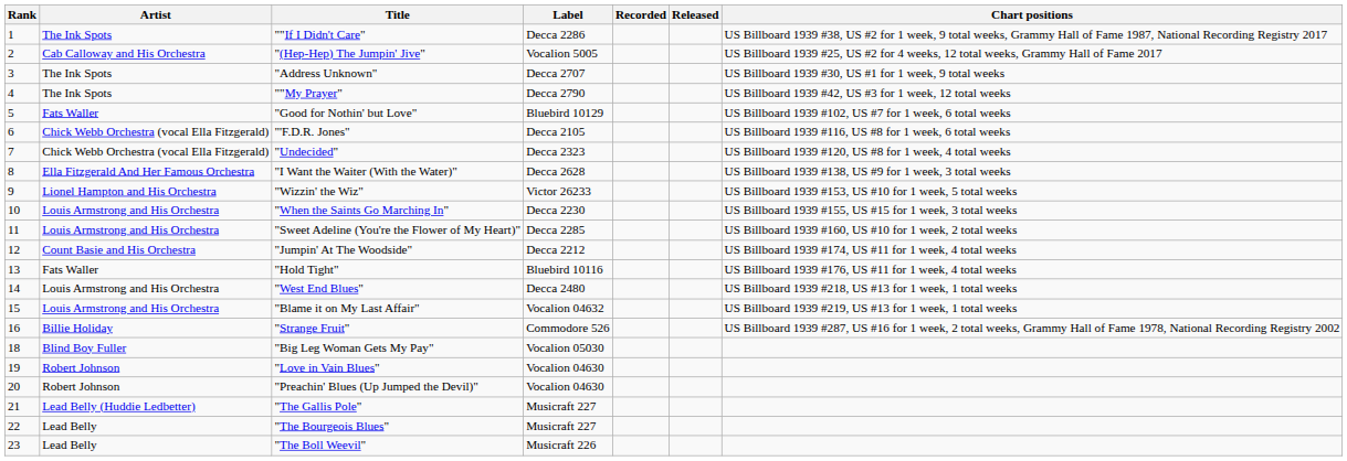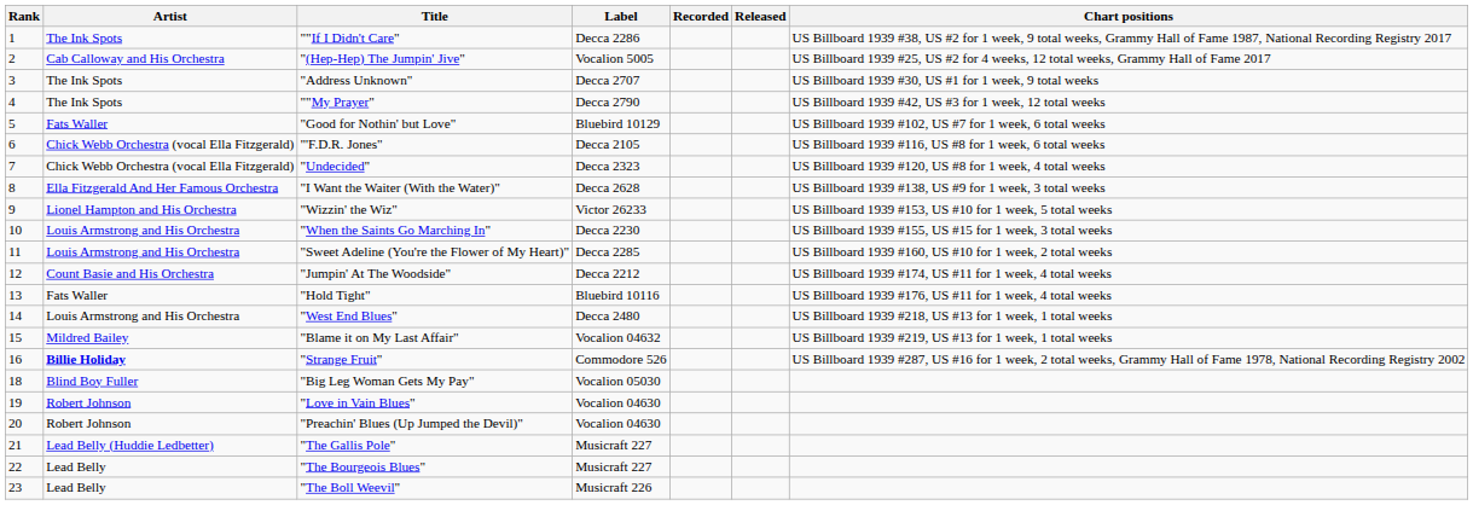 <table class="wikitable">
 <tr>
 <th>Rank</th>
 <th>Artist</th>
 <th>Title</th>
 <th>Label</th>
 <th>Recorded</th>
 <th>Released</th>
 <th>Chart positions</th>
 </tr>
 <tr>
 <td>1</td>
 <td><a href='#'>The Ink Spots</a></td>
 <td>""<a href='#'>If I Didn't Care</a>"</td>
 <td>Decca 2286</td>
 <td></td>
 <td></td>
 <td>US Billboard 1939 #38, US #2 for 1 week, 9 total weeks, Grammy Hall of Fame 1987, National Recording Registry 2017</td>
 </tr>
 <tr>
 <td>2</td>
 <td><a href='#'>Cab Calloway and His Orchestra</a></td>
 <td>"<a href='#'>(Hep-Hep) The Jumpin' Jive</a>"</td>
 <td>Vocalion 5005</td>
 <td></td>
 <td></td>
 <td>US Billboard 1939 #25, US #2 for 4 weeks, 12 total weeks, Grammy Hall of Fame 2017</td>
 </tr>
 <tr>
 <td>3</td>
 <td>The Ink Spots</td>
 <td>"Address Unknown"</td>
 <td>Decca 2707</td>
 <td></td>
 <td></td>
 <td>US Billboard 1939 #30, US #1 for 1 week, 9 total weeks</td>
 </tr>
 <tr>
 <td>4</td>
 <td>The Ink Spots</td>
 <td>""<a href='#'>My Prayer</a>"</td>
 <td>Decca 2790</td>
 <td></td>
 <td></td>
 <td>US Billboard 1939 #42, US #3 for 1 week, 12 total weeks</td>
 </tr>
 <tr>
 <td>5</td>
 <td><a href='#'>Fats Waller</a></td>
 <td>"Good for Nothin' but Love"</td>
 <td>Bluebird 10129</td>
 <td></td>
 <td></td>
 <td>US Billboard 1939 #102, US #7 for 1 week, 6 total weeks</td>
 </tr>
 <tr>
 <td>6</td>
 <td><a href='#'>Chick Webb Orchestra</a> (vocal Ella Fitzgerald)</td>
 <td>"'F.D.R. Jones"</td>
 <td>Decca 2105</td>
 <td></td>
 <td></td>
 <td>US Billboard 1939 #116, US #8 for 1 week, 6 total weeks</td>
 </tr>
 <tr>
 <td>7</td>
 <td>Chick Webb Orchestra (vocal Ella Fitzgerald)</td>
 <td>"<a href='#'>Undecided</a>"</td>
 <td>Decca 2323</td>
 <td></td>
 <td></td>
 <td>US Billboard 1939 #120, US #8 for 1 week, 4 total weeks</td>
 </tr>
 <tr>
 <td>8</td>
 <td><a href='#'>Ella Fitzgerald And Her Famous Orchestra</a></td>
 <td>"I Want the Waiter (With the Water)"</td>
 <td>Decca 2628</td>
 <td></td>
 <td></td>
 <td>US Billboard 1939 #138, US #9 for 1 week, 3 total weeks</td>
 </tr>
 <tr>
 <td>9</td>
 <td><a href='#'>Lionel Hampton and His Orchestra</a></td>
 <td>"Wizzin' the Wiz"</td>
 <td>Victor 26233</td>
 <td></td>
 <td></td>
 <td>US Billboard 1939 #153, US #10 for 1 week, 5 total weeks</td>
 </tr>
 <tr>
 <td>10</td>
 <td><a href='#'>Louis Armstrong and His Orchestra</a></td>
 <td>"<a href='#'>When the Saints Go Marching In</a>"</td>
 <td>Decca 2230</td>
 <td></td>
 <td></td>
 <td>US Billboard 1939 #155, US #15 for 1 week, 3 total weeks</td>
 </tr>
 <tr>
 <td>11</td>
 <td><a href='#'>Louis Armstrong and His Orchestra</a></td>
 <td>"Sweet Adeline (You're the Flower of My Heart)"</td>
 <td>Decca 2285</td>
 <td></td>
 <td></td>
 <td>US Billboard 1939 #160, US #10 for 1 week, 2 total weeks</td>
 </tr>
 <tr>
 <td>12</td>
 <td><a href='#'>Count Basie and His Orchestra</a></td>
 <td>"Jumpin' At The Woodside"</td>
 <td>Decca 2212</td>
 <td></td>
 <td></td>
 <td>US Billboard 1939 #174, US #11 for 1 week, 4 total weeks</td>
 </tr>
 <tr>
 <td>13</td>
 <td>Fats Waller</td>
 <td>"Hold Tight"</td>
 <td>Bluebird 10116</td>
 <td></td>
 <td></td>
 <td>US Billboard 1939 #176, US #11 for 1 week, 4 total weeks</td>
 </tr>
 <tr>
 <td>14</td>
 <td>Louis Armstrong and His Orchestra</td>
 <td>"<a href='#'>West End Blues</a>"</td>
 <td>Decca 2480</td>
 <td></td>
 <td></td>
 <td>US Billboard 1939 #218, US #13 for 1 week, 1 total weeks</td>
 </tr>
 <tr>
 <td>15</td>
-<td><a href='#'>Louis Armstrong and His Orchestra</a></td>
+<td><a href='#'>Mildred Bailey</a></td>
 <td>"Blame it on My Last Affair"</td>
 <td>Vocalion 04632</td>
 <td></td>
 <td></td>
 <td>US Billboard 1939 #219, US #13 for 1 week, 1 total weeks</td>
 </tr>
 <tr>
 <td>16</td>
-<td><a href='#'>Billie Holiday</a></td>
+<td><strong><a href='#'>Billie Holiday</a></strong></td>
 <td>"<a href='#'>Strange Fruit</a>"</td>
 <td>Commodore 526</td>
 <td></td>
 <td></td>
 <td>US Billboard 1939 #287, US #16 for 1 week, 2 total weeks, Grammy Hall of Fame 1978, National Recording Registry 2002</td>
 </tr>
 <tr>
 <td>18</td>
 <td><a href='#'>Blind Boy Fuller</a></td>
 <td>"Big Leg Woman Gets My Pay"</td>
 <td>Vocalion 05030</td>
 <td></td>
 <td></td>
 <td></td>
 </tr>
 <tr>
 <td>19</td>
 <td><a href='#'>Robert Johnson</a></td>
 <td>"<a href='#'>Love in Vain Blues</a>"</td>
 <td>Vocalion 04630</td>
 <td></td>
 <td></td>
 <td></td>
 </tr>
 <tr>
 <td>20</td>
 <td>Robert Johnson</td>
 <td>"Preachin' Blues (Up Jumped the Devil)"</td>
 <td>Vocalion 04630</td>
 <td></td>
 <td></td>
 <td></td>
 </tr>
 <tr>
 <td>21</td>
 <td><a href='#'>Lead Belly (Huddie Ledbetter)</a></td>
 <td>"<a href='#'>The Gallis Pole</a>"</td>
 <td>Musicraft 227</td>
 <td></td>
 <td></td>
 <td></td>
 </tr>
 <tr>
 <td>22</td>
 <td>Lead Belly</td>
 <td>"<a href='#'>The Bourgeois Blues</a>"</td>
 <td>Musicraft 227</td>
 <td></td>
 <td></td>
 <td></td>
 </tr>
 <tr>
 <td>23</td>
 <td>Lead Belly</td>
 <td>"<a href='#'>The Boll Weevil</a>"</td>
 <td>Musicraft 226</td>
 <td></td>
 <td></td>
 <td></td>
 </tr>
 </table>
